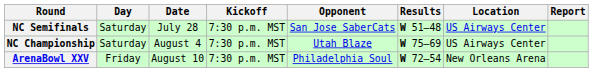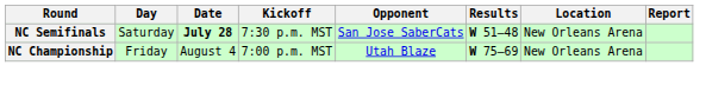 <table class="wikitable" style="font-size: 95%;">
 <tr>
 <th>Round</th>
 <th>Day</th>
 <th>Date</th>
 <th>Kickoff</th>
 <th>Opponent</th>
 <th>Results</th>
 <th>Location</th>
 <th>Report</th>
 </tr>
 <tr style="background:#cfc">
 <th align="center">NC Semifinals</th>
 <td align="center">Saturday</td>
-<td align="center">July 28</td>
+<td align="center"><strong>July 28</strong></td>
 <td align="center">7:30 p.m. MST</td>
 <td align="center"><a href='#'>San Jose SaberCats</a></td>
 <td align="center"><strong>W</strong> 51–48</td>
-<td align="center"><a href='#'>US Airways Center</a></td>
+<td align="center">New Orleans Arena</td>
 <td align="center"></td>
 </tr>
 <tr style="background:#cfc">
 <th align="center">NC Championship</th>
-<td align="center">Saturday</td>
+<td align="center">Friday</td>
 <td align="center">August 4</td>
-<td align="center">7:30 p.m. MST</td>
+<td align="center">7:00 p.m. MST</td>
 <td align="center"><a href='#'>Utah Blaze</a></td>
 <td align="center"><strong>W</strong> 75–69</td>
-<td align="center">US Airways Center</td>
-<td align="center"></td>
-</tr>
-<tr style="background:#cfc">
-<th align="center"><a href='#'>ArenaBowl XXV</a></th>
-<td align="center">Friday</td>
-<td align="center">August 10</td>
-<td align="center">7:30 p.m. MST</td>
-<td align="center"><a href='#'>Philadelphia Soul</a></td>
-<td align="center"><strong>W</strong> 72–54</td>
 <td align="center">New Orleans Arena</td>
 <td align="center"></td>
 </tr>
 </table>
